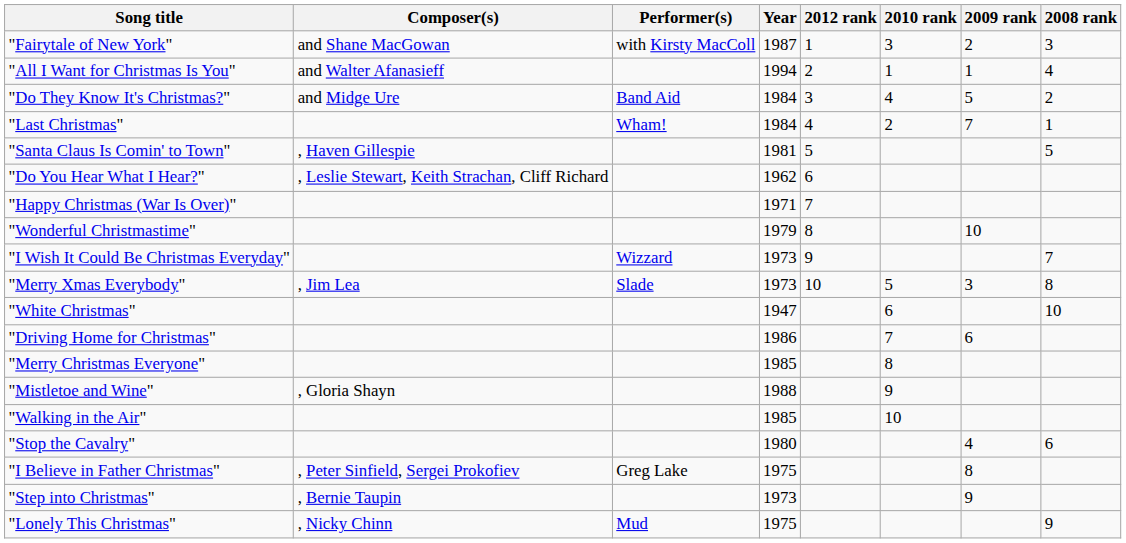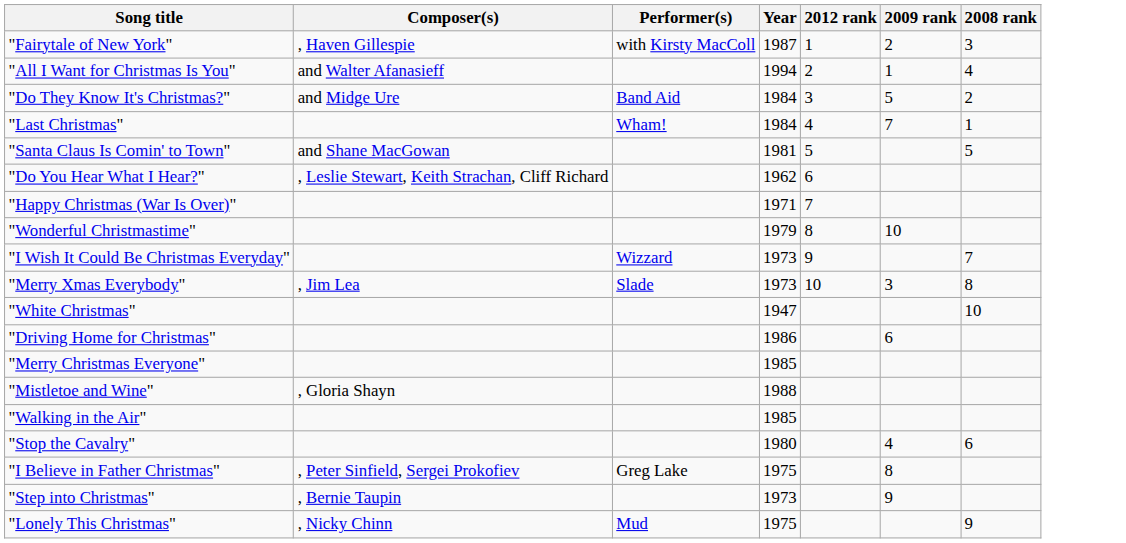 <table class="wikitable sortable">
 <tr>
 <th>Song title</th>
 <th>Composer(s)</th>
 <th>Performer(s)</th>
 <th>Year</th>
 <th>2012 rank</th>
-<th>2010 rank</th>
 <th>2009 rank</th>
 <th>2008 rank</th>
 </tr>
 <tr>
 <td>"<a href='#'>Fairytale of New York</a>"</td>
-<td> and <a href='#'>Shane MacGowan</a></td>
+<td>, <a href='#'>Haven Gillespie</a></td>
 <td> with <a href='#'>Kirsty MacColl</a></td>
 <td>1987</td>
 <td>1</td>
-<td>3</td>
 <td>2</td>
 <td>3</td>
 </tr>
 <tr>
 <td>"<a href='#'>All I Want for Christmas Is You</a>"</td>
 <td> and <a href='#'>Walter Afanasieff</a></td>
 <td></td>
 <td>1994</td>
 <td>2</td>
 <td>1</td>
-<td>1</td>
 <td>4</td>
 </tr>
 <tr>
 <td>"<a href='#'>Do They Know It's Christmas?</a>"</td>
 <td> and <a href='#'>Midge Ure</a></td>
 <td><a href='#'>Band Aid</a></td>
 <td>1984</td>
 <td>3</td>
-<td>4</td>
 <td>5</td>
 <td>2</td>
 </tr>
 <tr>
 <td>"<a href='#'>Last Christmas</a>"</td>
 <td></td>
 <td><a href='#'>Wham!</a></td>
 <td>1984</td>
 <td>4</td>
-<td>2</td>
 <td>7</td>
 <td>1</td>
 </tr>
 <tr>
 <td>"<a href='#'>Santa Claus Is Comin' to Town</a>"</td>
-<td>, <a href='#'>Haven Gillespie</a></td>
+<td> and <a href='#'>Shane MacGowan</a></td>
 <td></td>
 <td>1981</td>
 <td>5</td>
-<td></td>
 <td></td>
 <td>5</td>
 </tr>
 <tr>
 <td>"<a href='#'>Do You Hear What I Hear?</a>"</td>
 <td>, <a href='#'>Leslie Stewart</a>, <a href='#'>Keith Strachan</a>, Cliff Richard</td>
 <td></td>
 <td>1962</td>
 <td>6</td>
-<td> </td>
 <td></td>
 <td></td>
 </tr>
 <tr>
 <td>"<a href='#'>Happy Christmas (War Is Over)</a>"</td>
 <td></td>
 <td></td>
 <td>1971</td>
 <td>7</td>
 <td></td>
 <td></td>
-<td></td>
 </tr>
 <tr>
 <td>"<a href='#'>Wonderful Christmastime</a>"</td>
 <td></td>
 <td></td>
 <td>1979</td>
 <td>8</td>
-<td></td>
 <td>10</td>
 <td></td>
 </tr>
 <tr>
 <td>"<a href='#'>I Wish It Could Be Christmas Everyday</a>"</td>
 <td></td>
 <td><a href='#'>Wizzard</a></td>
 <td>1973</td>
 <td>9</td>
 <td></td>
-<td></td>
 <td>7</td>
 </tr>
 <tr>
 <td>"<a href='#'>Merry Xmas Everybody</a>"</td>
 <td>, <a href='#'>Jim Lea</a></td>
 <td><a href='#'>Slade</a></td>
 <td>1973</td>
 <td>10</td>
-<td>5</td>
 <td>3</td>
 <td>8</td>
 </tr>
 <tr>
 <td>"<a href='#'>White Christmas</a>"</td>
 <td></td>
 <td></td>
 <td>1947</td>
 <td></td>
-<td>6</td>
 <td></td>
 <td>10</td>
 </tr>
 <tr>
 <td>"<a href='#'>Driving Home for Christmas</a>"</td>
 <td></td>
 <td></td>
 <td>1986</td>
 <td></td>
-<td>7</td>
 <td>6</td>
 <td></td>
 </tr>
 <tr>
 <td>"<a href='#'>Merry Christmas Everyone</a>"</td>
 <td></td>
 <td></td>
 <td>1985</td>
 <td></td>
-<td>8</td>
 <td></td>
 <td></td>
 </tr>
 <tr>
 <td>"<a href='#'>Mistletoe and Wine</a>"</td>
 <td>, Gloria Shayn</td>
 <td></td>
 <td>1988</td>
 <td></td>
-<td>9</td>
 <td></td>
 <td></td>
 </tr>
 <tr>
 <td>"<a href='#'>Walking in the Air</a>"</td>
 <td></td>
 <td></td>
 <td>1985</td>
 <td></td>
-<td>10</td>
 <td></td>
 <td></td>
 </tr>
 <tr>
 <td>"<a href='#'>Stop the Cavalry</a>"</td>
 <td></td>
 <td></td>
 <td>1980</td>
-<td></td>
 <td></td>
 <td>4</td>
 <td>6</td>
 </tr>
 <tr>
 <td>"<a href='#'>I Believe in Father Christmas</a>"</td>
 <td>, <a href='#'>Peter Sinfield</a>, <a href='#'>Sergei Prokofiev</a></td>
 <td>Greg Lake</td>
 <td>1975</td>
 <td></td>
-<td></td>
 <td>8</td>
 <td></td>
 </tr>
 <tr>
 <td>"<a href='#'>Step into Christmas</a>"</td>
 <td>, <a href='#'>Bernie Taupin</a></td>
 <td></td>
 <td>1973</td>
-<td></td>
 <td></td>
 <td>9</td>
 <td></td>
 </tr>
 <tr>
 <td>"<a href='#'>Lonely This Christmas</a>"</td>
 <td>, <a href='#'>Nicky Chinn</a></td>
 <td><a href='#'>Mud</a></td>
 <td>1975</td>
 <td></td>
 <td></td>
-<td></td>
 <td>9</td>
 </tr>
 </table>
